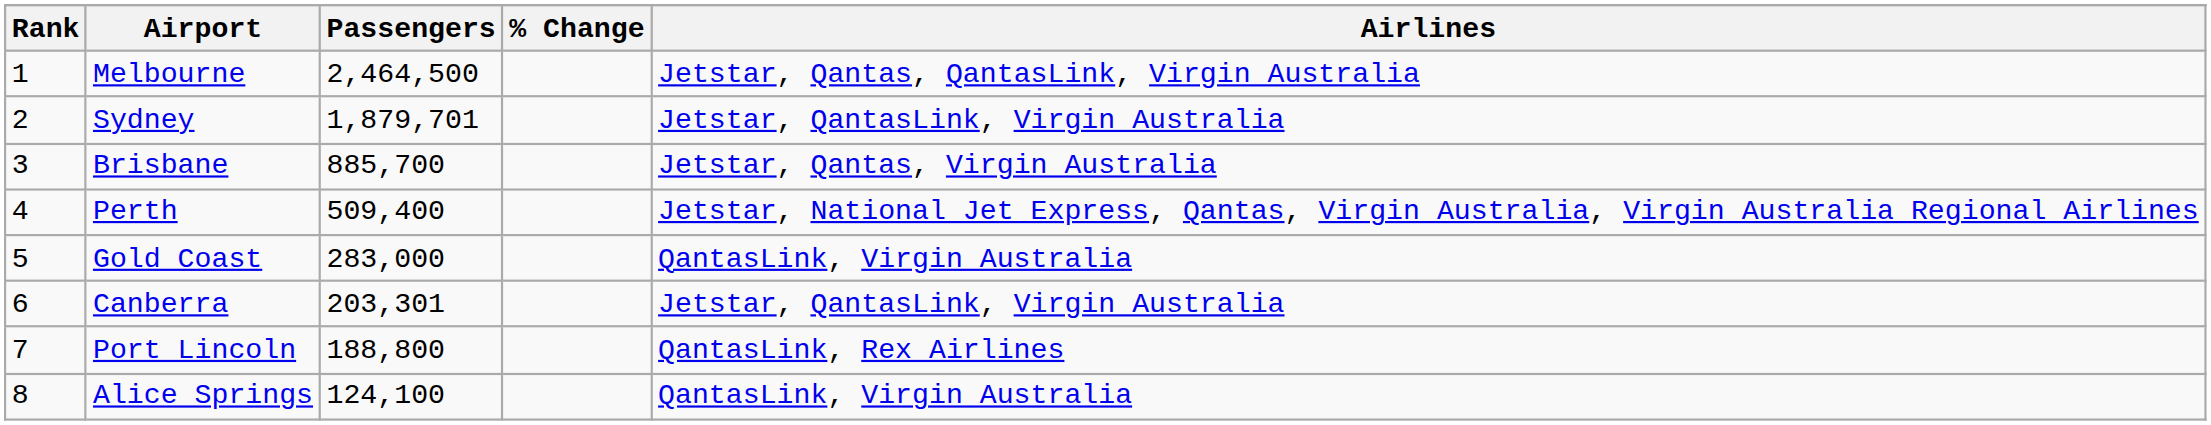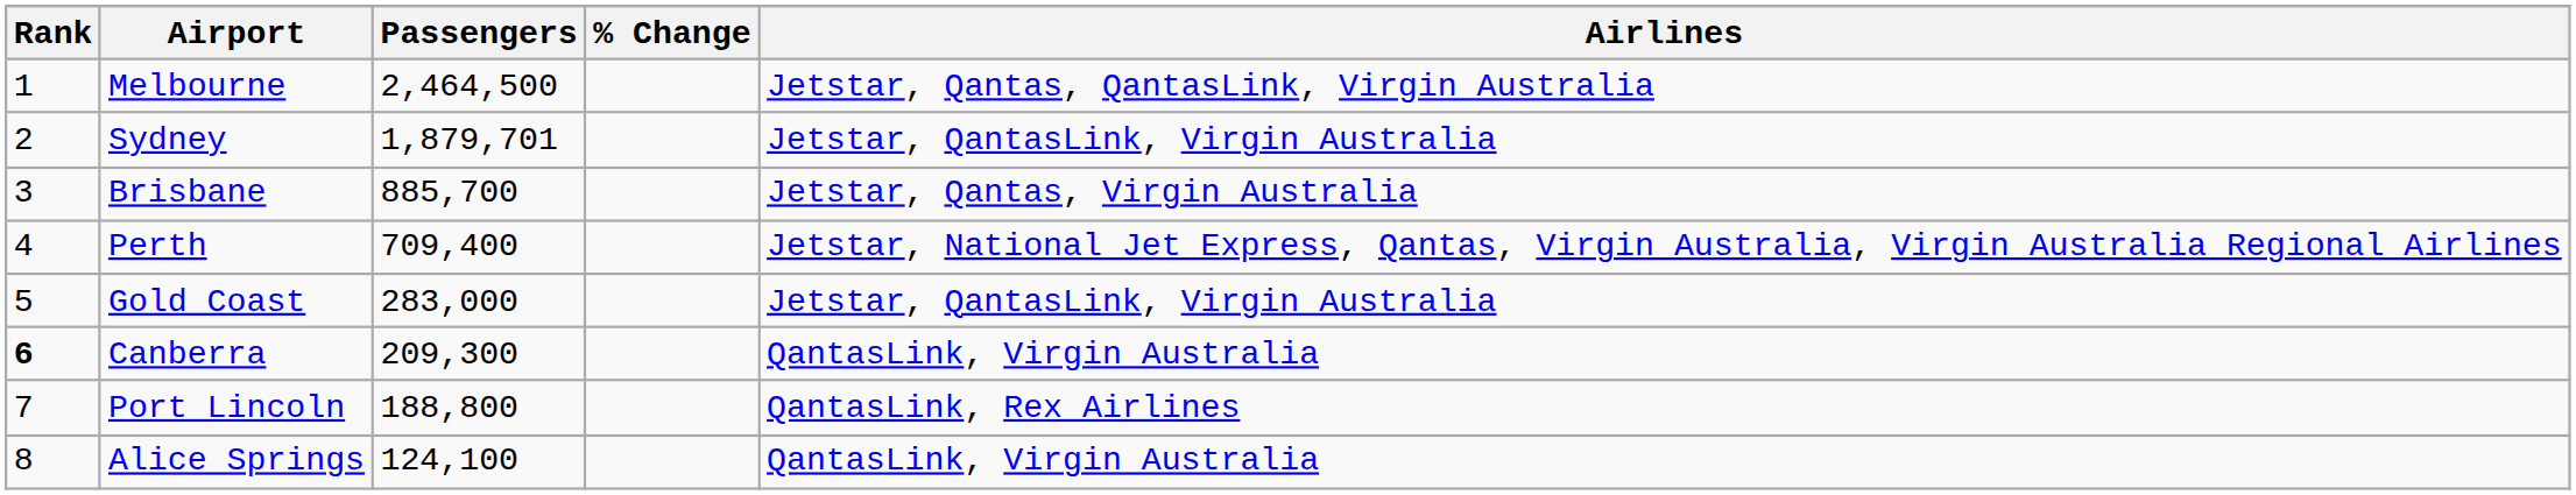 <table class="wikitable sortable" width= align=>
 <tr>
 </tr>
 <tr style="background:lightgrey;">
 <th>Rank</th>
 <th>Airport</th>
 <th>Passengers</th>
 <th>% Change</th>
 <th>Airlines</th>
 </tr>
 <tr>
 <td>1</td>
 <td><a href='#'>Melbourne</a></td>
 <td>2,464,500</td>
 <td> </td>
 <td><a href='#'>Jetstar</a>, <a href='#'>Qantas</a>, <a href='#'>QantasLink</a>, <a href='#'>Virgin Australia</a></td>
 </tr>
 <tr>
 <td>2</td>
 <td><a href='#'>Sydney</a></td>
 <td>1,879,701</td>
 <td> </td>
 <td><a href='#'>Jetstar</a>, <a href='#'>QantasLink</a>, <a href='#'>Virgin Australia</a></td>
 </tr>
 <tr>
 <td>3</td>
 <td><a href='#'>Brisbane</a></td>
 <td>885,700</td>
 <td> </td>
 <td><a href='#'>Jetstar</a>, <a href='#'>Qantas</a>, <a href='#'>Virgin Australia</a></td>
 </tr>
 <tr>
 <td>4</td>
 <td><a href='#'>Perth</a></td>
-<td>509,400</td>
+<td>709,400</td>
 <td> </td>
 <td><a href='#'>Jetstar</a>, <a href='#'>National Jet Express</a>, <a href='#'>Qantas</a>, <a href='#'>Virgin Australia</a>, <a href='#'>Virgin Australia Regional Airlines</a></td>
 </tr>
 <tr>
 <td>5</td>
 <td><a href='#'>Gold Coast</a></td>
 <td>283,000</td>
 <td> </td>
-<td><a href='#'>QantasLink</a>, <a href='#'>Virgin Australia</a></td>
+<td><a href='#'>Jetstar</a>, <a href='#'>QantasLink</a>, <a href='#'>Virgin Australia</a></td>
 </tr>
 <tr>
-<td>6</td>
+<td><strong>6</strong></td>
 <td><a href='#'>Canberra</a></td>
-<td>203,301</td>
+<td>209,300</td>
 <td> </td>
-<td><a href='#'>Jetstar</a>, <a href='#'>QantasLink</a>, <a href='#'>Virgin Australia</a></td>
+<td><a href='#'>QantasLink</a>, <a href='#'>Virgin Australia</a></td>
 </tr>
 <tr>
 <td>7</td>
 <td><a href='#'>Port Lincoln</a></td>
 <td>188,800</td>
 <td> </td>
 <td><a href='#'>QantasLink</a>, <a href='#'>Rex Airlines</a></td>
 </tr>
 <tr>
 <td>8</td>
 <td><a href='#'>Alice Springs</a></td>
 <td>124,100</td>
 <td> </td>
 <td><a href='#'>QantasLink</a>, <a href='#'>Virgin Australia</a></td>
 </tr>
 </table>
